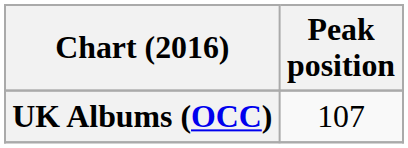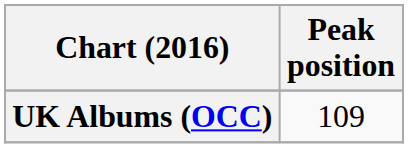 <table class="wikitable sortable plainrowheaders" style="text-align:center">
 <tr>
 <th scope="col">Chart (2016)</th>
 <th scope="col">Peak<br>position</th>
 </tr>
 <tr>
 </tr>
 <tr>
 </tr>
 <tr>
 </tr>
 <tr>
 <th scope="row">UK Albums (<a href='#'>OCC</a>)</th>
-<td>107</td>
+<td>109</td>
 </tr>
 <tr>
 </tr>
 <tr>
 </tr>
 <tr>
 </tr>
 </table>
